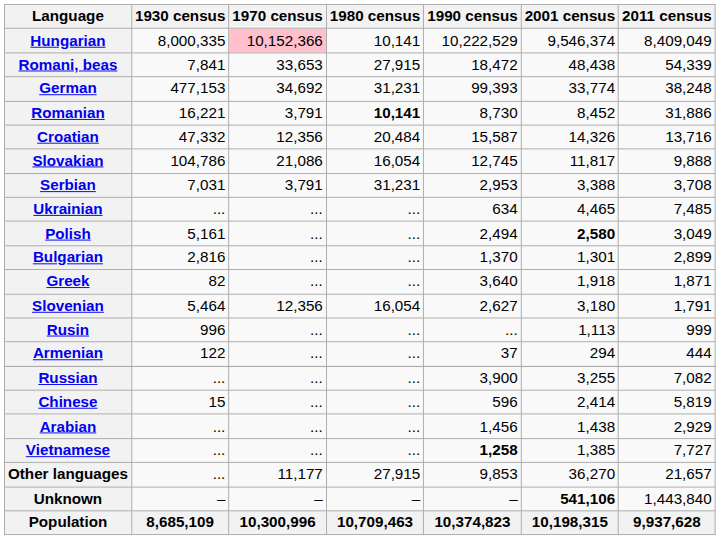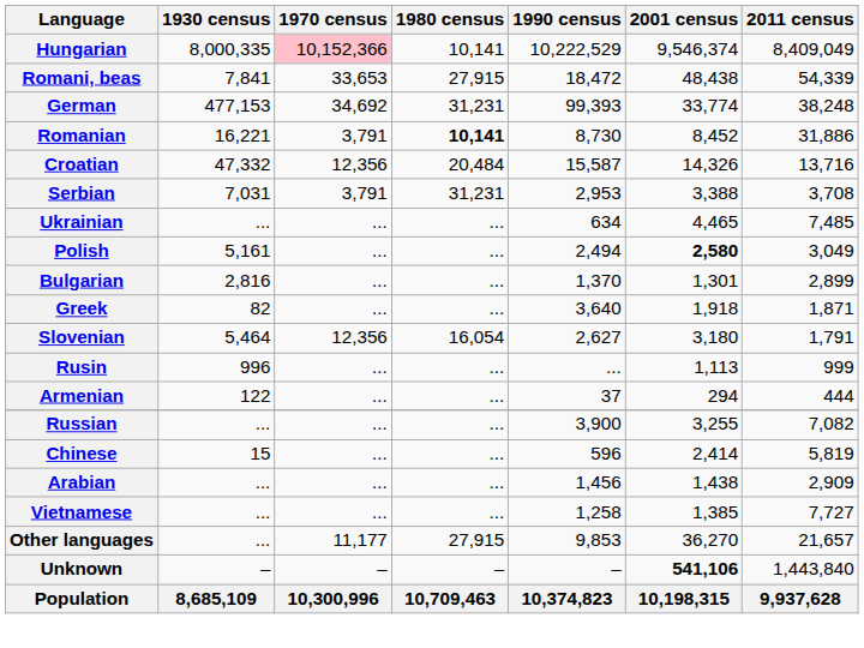 <table class="wikitable sortable">
 <tr>
 <th>Language</th>
 <th>1930 census</th>
 <th>1970 census</th>
 <th>1980 census</th>
 <th>1990 census</th>
 <th>2001 census</th>
 <th>2011 census</th>
 </tr>
 <tr align="right">
 <th><a href='#'>Hungarian</a></th>
 <td>8,000,335</td>
 <td style="background: pink;">10,152,366</td>
 <td>10,141</td>
 <td>10,222,529</td>
 <td>9,546,374</td>
 <td>8,409,049</td>
 </tr>
 <tr align="right">
 <th><a href='#'>Romani, beas</a></th>
 <td>7,841</td>
 <td>33,653</td>
 <td>27,915</td>
 <td>18,472</td>
 <td>48,438</td>
 <td>54,339</td>
 </tr>
 <tr align="right">
 <th><a href='#'>German</a></th>
 <td>477,153</td>
 <td>34,692</td>
 <td>31,231</td>
 <td>99,393</td>
 <td>33,774</td>
 <td>38,248</td>
 </tr>
 <tr align="right">
 <th><a href='#'>Romanian</a></th>
 <td>16,221</td>
 <td>3,791</td>
 <td><strong>10,141</strong></td>
 <td>8,730</td>
 <td>8,452</td>
 <td>31,886</td>
 </tr>
 <tr align="right">
 <th><a href='#'>Croatian</a></th>
 <td>47,332</td>
 <td>12,356</td>
 <td>20,484</td>
 <td>15,587</td>
 <td>14,326</td>
 <td>13,716</td>
-</tr>
-<tr align="right">
-<th><a href='#'>Slovakian</a></th>
-<td>104,786</td>
-<td>21,086</td>
-<td>16,054</td>
-<td>12,745</td>
-<td>11,817</td>
-<td>9,888</td>
 </tr>
 <tr align="right">
 <th><a href='#'>Serbian</a></th>
 <td>7,031</td>
 <td>3,791</td>
 <td>31,231</td>
 <td>2,953</td>
 <td>3,388</td>
 <td>3,708</td>
 </tr>
 <tr align="right">
 <th><a href='#'>Ukrainian</a></th>
 <td>...</td>
 <td>...</td>
 <td>...</td>
 <td>634</td>
 <td>4,465</td>
 <td>7,485</td>
 </tr>
 <tr align="right">
 <th><a href='#'>Polish</a></th>
 <td>5,161</td>
 <td>...</td>
 <td>...</td>
 <td>2,494</td>
 <td><strong>2,580</strong></td>
 <td>3,049</td>
 </tr>
 <tr align="right">
 <th><a href='#'>Bulgarian</a></th>
 <td>2,816</td>
 <td>...</td>
 <td>...</td>
 <td>1,370</td>
 <td>1,301</td>
 <td>2,899</td>
 </tr>
 <tr align="right">
 <th><a href='#'>Greek</a></th>
 <td>82</td>
 <td>...</td>
 <td>...</td>
 <td>3,640</td>
 <td>1,918</td>
 <td>1,871</td>
 </tr>
 <tr align="right">
 <th><a href='#'>Slovenian</a></th>
 <td>5,464</td>
 <td>12,356</td>
 <td>16,054</td>
 <td>2,627</td>
 <td>3,180</td>
 <td>1,791</td>
 </tr>
 <tr align="right">
 <th><a href='#'>Rusin</a></th>
 <td>996</td>
 <td>...</td>
 <td>...</td>
 <td>...</td>
 <td>1,113</td>
 <td>999</td>
 </tr>
 <tr align="right">
 <th><a href='#'>Armenian</a></th>
 <td>122</td>
 <td>...</td>
 <td>...</td>
 <td>37</td>
 <td>294</td>
 <td>444</td>
 </tr>
 <tr>
 </tr>
 <tr align="right">
 <th><a href='#'>Russian</a></th>
 <td>...</td>
 <td>...</td>
 <td>...</td>
 <td>3,900</td>
 <td>3,255</td>
 <td>7,082</td>
 </tr>
 <tr align="right">
 <th><a href='#'>Chinese</a></th>
 <td>15</td>
 <td>...</td>
 <td>...</td>
 <td>596</td>
 <td>2,414</td>
 <td>5,819</td>
 </tr>
 <tr align="right">
 <th><a href='#'>Arabian</a></th>
 <td>...</td>
 <td>...</td>
 <td>...</td>
 <td>1,456</td>
 <td>1,438</td>
-<td>2,929</td>
+<td>2,909</td>
 </tr>
 <tr align="right">
 <th><a href='#'>Vietnamese</a></th>
 <td>...</td>
 <td>...</td>
 <td>...</td>
-<td><strong>1,258</strong></td>
+<td>1,258</td>
 <td>1,385</td>
 <td>7,727</td>
 </tr>
 <tr align="right">
 <th>Other languages</th>
 <td>...</td>
 <td>11,177</td>
 <td>27,915</td>
 <td>9,853</td>
 <td>36,270</td>
 <td>21,657</td>
 </tr>
 <tr align="right">
 <th>Unknown</th>
 <td>–</td>
 <td>–</td>
 <td>–</td>
 <td>–</td>
 <td><strong>541,106</strong></td>
 <td>1,443,840</td>
 </tr>
 <tr align="right">
 <th>Population</th>
 <th>8,685,109</th>
 <th>10,300,996</th>
 <th>10,709,463</th>
 <th>10,374,823</th>
 <th>10,198,315</th>
 <th>9,937,628</th>
 </tr>
 </table>
